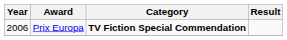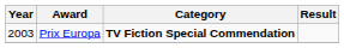 <table class="wikitable sortable">
 <tr>
 <th>Year</th>
 <th>Award</th>
 <th>Category</th>
 <th>Result</th>
 </tr>
 <tr>
-<td rowspan="1">2006</td>
+<td rowspan="1">2003</td>
 <td><a href='#'>Prix Europa</a></td>
 <td><strong>TV Fiction Special Commendation</strong></td>
 <td></td>
 </tr>
 <tr>
 </tr>
 </table>
